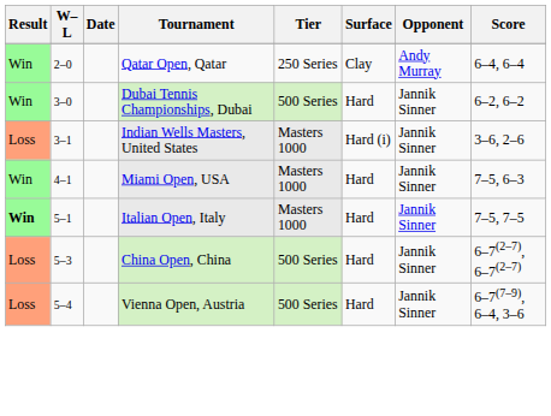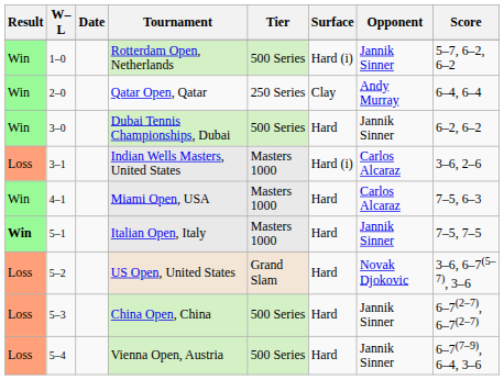 <table class="sortable wikitable">
 <tr>
 <th>Result</th>
 <th class="unsortable">W–L</th>
 <th>Date</th>
 <th>Tournament</th>
 <th>Tier</th>
 <th>Surface</th>
 <th>Opponent</th>
 <th class="unsortable">Score</th>
 </tr>
 <tr>
+</tr>
+<tr>
+<td style="background:#98fb98;">Win</td>
+<td><small>1–0</small></td>
+<td><a href='#'></a></td>
+<td bgcolor=d4f1c5><a href='#'>Rotterdam Open</a>, Netherlands</td>
+<td bgcolor=d4f1c5>500 Series</td>
+<td>Hard (i)</td>
+<td> <a href='#'>Jannik Sinner</a></td>
+<td>5–7, 6–2, 6–2</td>
 </tr>
 <tr>
 <td style="background:#98fb98;">Win</td>
 <td><small>2–0</small></td>
 <td><a href='#'></a></td>
 <td><a href='#'>Qatar Open</a>, Qatar</td>
 <td>250 Series</td>
 <td>Clay</td>
 <td> <a href='#'>Andy Murray</a></td>
 <td>6–4, 6–4</td>
 </tr>
 <tr>
 <td style="background:#98fb98;">Win</td>
 <td><small>3–0</small></td>
 <td><a href='#'></a></td>
 <td bgcolor=d4f1c5><a href='#'>Dubai Tennis Championships</a>, Dubai</td>
 <td bgcolor=d4f1c5>500 Series</td>
 <td>Hard</td>
 <td> Jannik Sinner</td>
 <td>6–2, 6–2</td>
 </tr>
 <tr>
 <td bgcolor=FFA07A>Loss</td>
 <td><small>3–1</small></td>
 <td><a href='#'></a></td>
 <td style="background:#E9E9E9;"><a href='#'>Indian Wells Masters</a>, United States</td>
 <td style="background:#E9E9E9;">Masters 1000</td>
 <td>Hard (i)</td>
-<td> Jannik Sinner</td>
+<td> <a href='#'>Carlos Alcaraz</a></td>
 <td>3–6, 2–6</td>
 </tr>
 <tr>
 <td style="background:#98fb98;">Win</td>
 <td><small>4–1</small></td>
 <td><a href='#'></a></td>
 <td style="background:#e9e9e9;"><a href='#'>Miami Open</a>, USA</td>
 <td style="background:#e9e9e9;">Masters 1000</td>
 <td>Hard</td>
-<td> Jannik Sinner</td>
+<td> <a href='#'>Carlos Alcaraz</a></td>
 <td>7–5, 6–3</td>
 </tr>
 <tr>
 <td style="background:#98fb98;"><strong>Win</strong></td>
 <td><small>5–1</small></td>
 <td><a href='#'></a></td>
 <td style="background:#E9E9E9;"><a href='#'>Italian Open</a>, Italy</td>
 <td style="background:#E9E9E9;">Masters 1000</td>
 <td>Hard</td>
 <td> <a href='#'>Jannik Sinner</a></td>
 <td>7–5, 7–5</td>
+</tr>
+<tr>
+<td bgcolor=FFA07A>Loss</td>
+<td><small>5–2</small></td>
+<td><a href='#'></a></td>
+<td bgcolor=f3e6d7><a href='#'>US Open</a>, United States</td>
+<td bgcolor=f3e6d7>Grand Slam</td>
+<td>Hard</td>
+<td> <a href='#'>Novak Djokovic</a></td>
+<td>3–6, 6–7<sup>(5–7)</sup>, 3–6</td>
 </tr>
 <tr>
 <td bgcolor=FFA07A>Loss</td>
 <td><small>5–3</small></td>
 <td><a href='#'></a></td>
 <td bgcolor=D4F1C5><a href='#'>China Open</a>, China</td>
 <td bgcolor=D4F1C5>500 Series</td>
 <td>Hard</td>
 <td> Jannik Sinner</td>
 <td>6–7<sup>(2–7)</sup>, 6–7<sup>(2–7)</sup></td>
 </tr>
 <tr>
 <td bgcolor=FFA07A>Loss</td>
 <td><small>5–4</small></td>
 <td><a href='#'></a></td>
 <td bgcolor=D4F1C5>Vienna Open, Austria</td>
 <td bgcolor=D4F1C5>500 Series</td>
 <td>Hard</td>
 <td> Jannik Sinner</td>
 <td>6–7<sup>(7–9)</sup>, 6–4, 3–6</td>
 </tr>
 </table>
